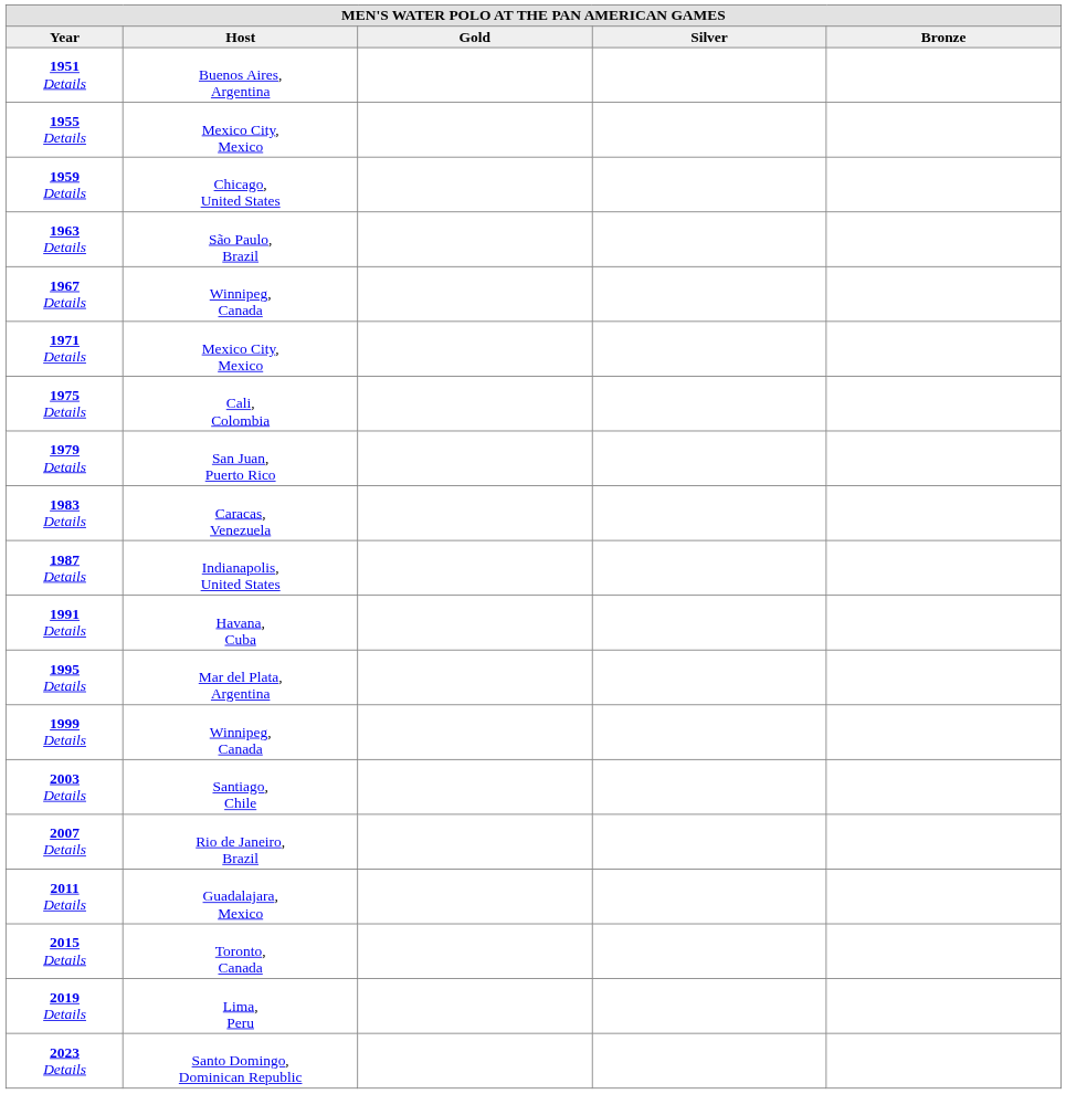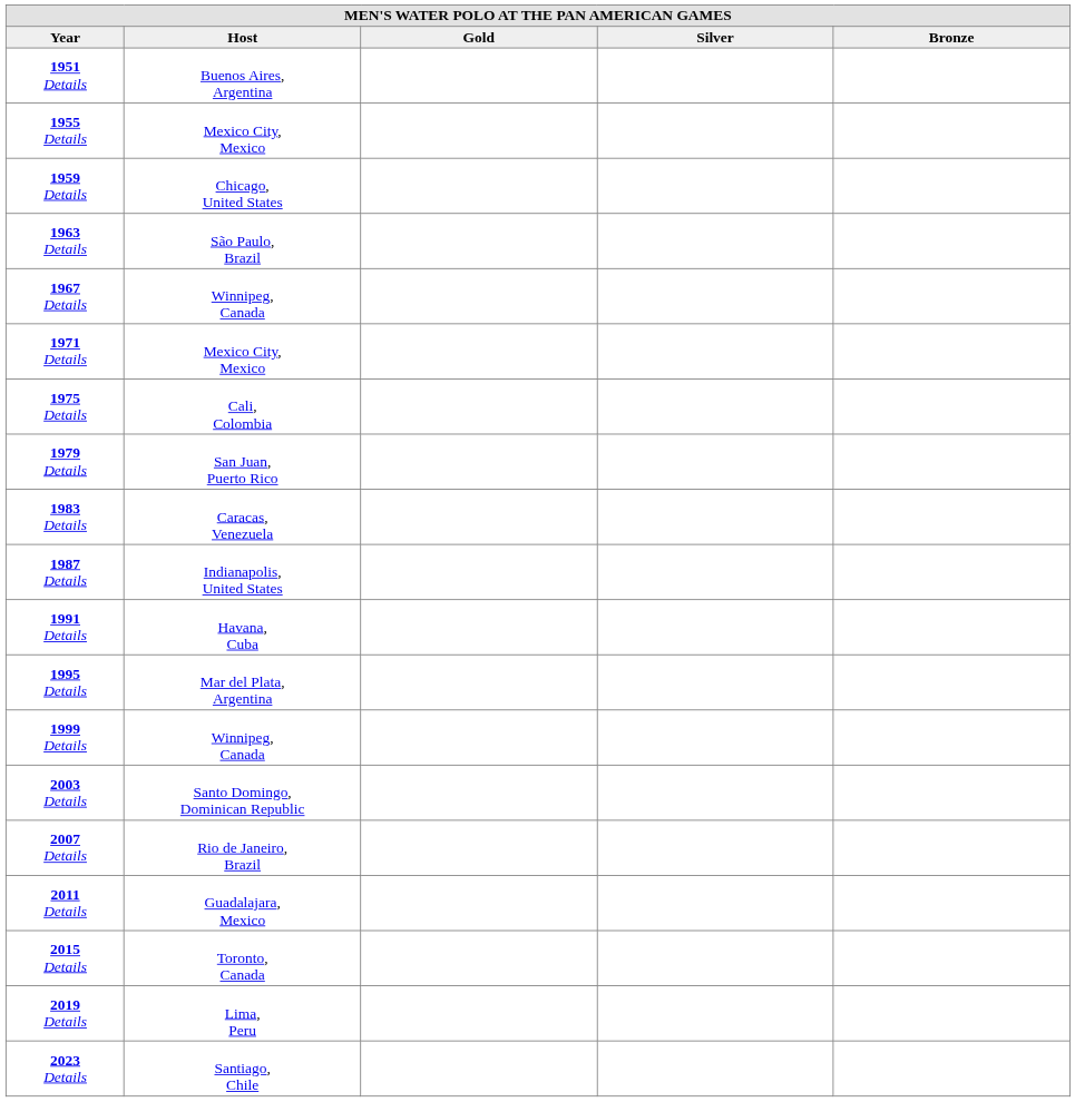 <table class="toccolours" border="1" cellpadding="2" style="border-collapse: collapse; text-align: center; width: 90%; margin: 0 auto;">
 <tr style= "background: #e2e2e2;">
 <th colspan=6 width=100%>MEN'S WATER POLO AT THE PAN AMERICAN GAMES</th>
 </tr>
 <tr style="background: #efefef;">
 <th width=10%>Year</th>
 <th width=20%>Host</th>
 <th width=20%>Gold</th>
 <th width=20%>Silver</th>
 <th width=20%>Bronze</th>
 </tr>
 <tr align=center>
 <td><strong><a href='#'>1951</a></strong><br><em><a href='#'>Details</a></em></td>
 <td><br><a href='#'>Buenos Aires</a>,<br> <a href='#'>Argentina</a></td>
 <td><strong></strong></td>
 <td></td>
 <td></td>
 </tr>
 <tr>
 <td><strong><a href='#'>1955</a></strong><br><em><a href='#'>Details</a></em></td>
 <td><br><a href='#'>Mexico City</a>,<br> <a href='#'>Mexico</a></td>
 <td><strong></strong></td>
 <td></td>
 <td></td>
 </tr>
 <tr>
 <td><strong><a href='#'>1959</a></strong><br><em><a href='#'>Details</a></em></td>
 <td><br><a href='#'>Chicago</a>,<br> <a href='#'>United States</a></td>
 <td><strong></strong></td>
 <td></td>
 <td></td>
 </tr>
 <tr>
 <td><strong><a href='#'>1963</a></strong><br><em><a href='#'>Details</a></em></td>
 <td><br><a href='#'>São Paulo</a>,<br> <a href='#'>Brazil</a></td>
 <td><strong></strong></td>
 <td></td>
 <td></td>
 </tr>
 <tr>
 <td><strong><a href='#'>1967</a></strong><br><em><a href='#'>Details</a></em></td>
 <td><br><a href='#'>Winnipeg</a>,<br> <a href='#'>Canada</a></td>
 <td><strong></strong></td>
 <td></td>
 <td></td>
 </tr>
 <tr>
 <td><strong><a href='#'>1971</a></strong><br><em><a href='#'>Details</a></em></td>
 <td><br><a href='#'>Mexico City</a>,<br> <a href='#'>Mexico</a></td>
 <td><strong></strong></td>
 <td></td>
 <td></td>
 </tr>
 <tr>
 <td><strong><a href='#'>1975</a></strong><br><em><a href='#'>Details</a></em></td>
 <td><br><a href='#'>Cali</a>,<br> <a href='#'>Colombia</a></td>
 <td><strong></strong></td>
 <td></td>
 <td></td>
 </tr>
 <tr>
 <td><strong><a href='#'>1979</a></strong><br><em><a href='#'>Details</a></em></td>
 <td><br><a href='#'>San Juan</a>,<br> <a href='#'>Puerto Rico</a></td>
 <td><strong></strong></td>
 <td></td>
 <td></td>
 </tr>
 <tr>
 <td><strong><a href='#'>1983</a></strong><br><em><a href='#'>Details</a></em></td>
 <td><br><a href='#'>Caracas</a>,<br> <a href='#'>Venezuela</a></td>
 <td><strong></strong></td>
 <td></td>
 <td></td>
 </tr>
 <tr>
 <td><strong><a href='#'>1987</a></strong><br><em><a href='#'>Details</a></em></td>
 <td><br><a href='#'>Indianapolis</a>,<br> <a href='#'>United States</a></td>
 <td><strong></strong></td>
 <td></td>
 <td></td>
 </tr>
 <tr>
 <td><strong><a href='#'>1991</a></strong><br><em><a href='#'>Details</a></em></td>
 <td><br><a href='#'>Havana</a>,<br> <a href='#'>Cuba</a></td>
 <td><strong></strong></td>
 <td></td>
 <td></td>
 </tr>
 <tr>
 <td><strong><a href='#'>1995</a></strong><br><em><a href='#'>Details</a></em></td>
 <td><br><a href='#'>Mar del Plata</a>,<br> <a href='#'>Argentina</a></td>
 <td><strong></strong></td>
 <td></td>
 <td></td>
 </tr>
 <tr>
 <td><strong><a href='#'>1999</a></strong><br><em><a href='#'>Details</a></em></td>
 <td><br><a href='#'>Winnipeg</a>,<br> <a href='#'>Canada</a></td>
 <td><strong></strong></td>
 <td></td>
 <td></td>
 </tr>
 <tr>
 <td><strong><a href='#'>2003</a></strong><br><em><a href='#'>Details</a></em></td>
-<td><br><a href='#'>Santiago</a>,<br> <a href='#'>Chile</a></td>
+<td><br><a href='#'>Santo Domingo</a>,<br> <a href='#'>Dominican Republic</a></td>
 <td><strong></strong></td>
 <td></td>
 <td></td>
 </tr>
 <tr>
 <td><strong><a href='#'>2007</a></strong><br><em><a href='#'>Details</a></em></td>
 <td><br><a href='#'>Rio de Janeiro</a>,<br> <a href='#'>Brazil</a></td>
 <td><strong></strong></td>
 <td></td>
 <td></td>
 </tr>
 <tr>
 <td><strong><a href='#'>2011</a></strong><br><em><a href='#'>Details</a></em></td>
 <td><br><a href='#'>Guadalajara</a>,<br> <a href='#'>Mexico</a></td>
 <td><strong></strong></td>
 <td></td>
 <td></td>
 </tr>
 <tr>
 <td><strong><a href='#'>2015</a></strong><br><em><a href='#'>Details</a></em></td>
 <td><br><a href='#'>Toronto</a>,<br> <a href='#'>Canada</a></td>
 <td><strong></strong></td>
 <td></td>
 <td></td>
 </tr>
 <tr>
 <td><strong><a href='#'>2019</a></strong><br><em><a href='#'>Details</a></em></td>
 <td><br><a href='#'>Lima</a>,<br> <a href='#'>Peru</a></td>
 <td><strong></strong></td>
 <td></td>
 <td></td>
 </tr>
 <tr>
 <td><strong><a href='#'>2023</a></strong><br><em><a href='#'>Details</a></em></td>
-<td><br><a href='#'>Santo Domingo</a>,<br> <a href='#'>Dominican Republic</a></td>
+<td><br><a href='#'>Santiago</a>,<br> <a href='#'>Chile</a></td>
 <td><strong></strong></td>
 <td></td>
 <td></td>
 </tr>
 </table>
